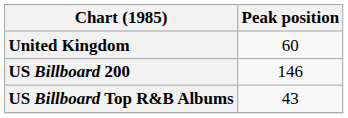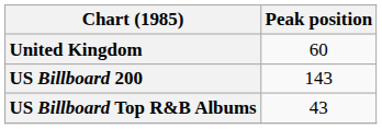 <table class="wikitable">
 <tr>
 <th scope="col">Chart (1985)</th>
 <th scope="col">Peak position</th>
 </tr>
 <tr>
 <th scope="row" style="text-align:left;">United Kingdom</th>
 <td align="center">60</td>
 </tr>
 <tr>
 <th scope="row" style="text-align:left;">US <em>Billboard</em> 200</th>
-<td align="center">146</td>
+<td align="center">143</td>
 </tr>
 <tr>
 <th scope="row" style="text-align:left;">US <em>Billboard</em> Top R&B Albums</th>
 <td align="center">43</td>
 </tr>
 <tr>
 </tr>
 </table>
